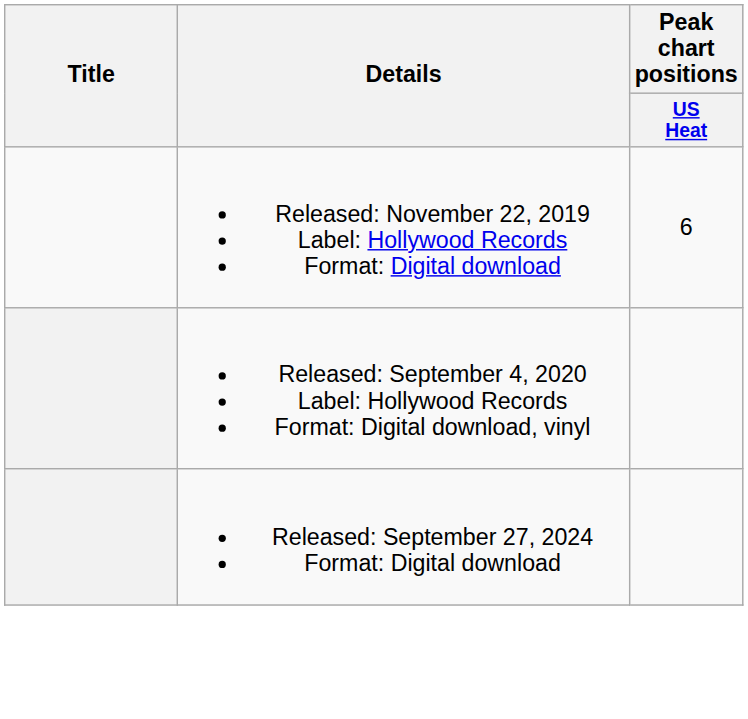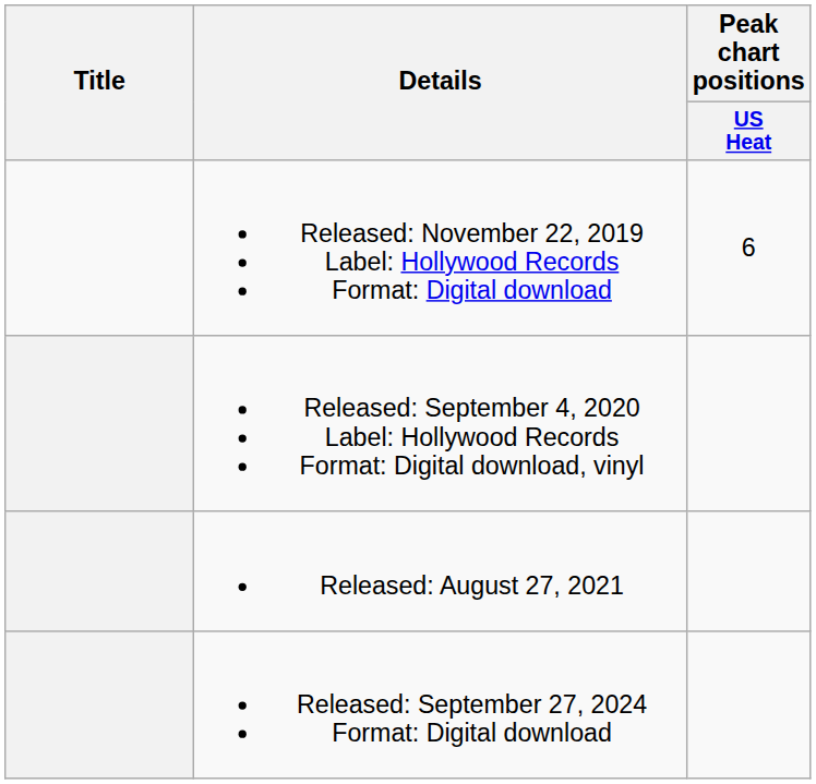 <table class="wikitable plainrowheaders" style="text-align:center;">
 <tr>
 <th rowspan="2" scope="col" style="width:7em;">Title</th>
 <th rowspan="2" scope="col" style="width:19em;">Details</th>
 <th colspan="1">Peak chart positions</th>
 </tr>
 <tr style="font-size:smaller;">
 <th style="width:4em;"><a href='#'>US<br> Heat</a><br></th>
 </tr>
 <tr>
 <td scope="row"><em></em></td>
 <td><br><ul><li>Released: November 22, 2019</li><li>Label: <a href='#'>Hollywood Records</a></li><li>Format: <a href='#'>Digital download</a></li></ul></td>
 <td>6</td>
 </tr>
 <tr>
 <th scope="row"><em></em></th>
 <td><br><ul><li>Released: September 4, 2020</li><li>Label: Hollywood Records</li><li>Format: Digital download, vinyl</li></ul></td>
 <td></td>
 </tr>
 <tr>
+<th scope="row"><em></em></th>
+<td><br><ul><li>Released: August 27, 2021</li></ul></td>
+<td></td>
+</tr>
+<tr>
 <th></th>
 <td><br><ul><li>Released: September 27, 2024</li><li>Format: Digital download</li></ul></td>
 <td></td>
 </tr>
 </table>
